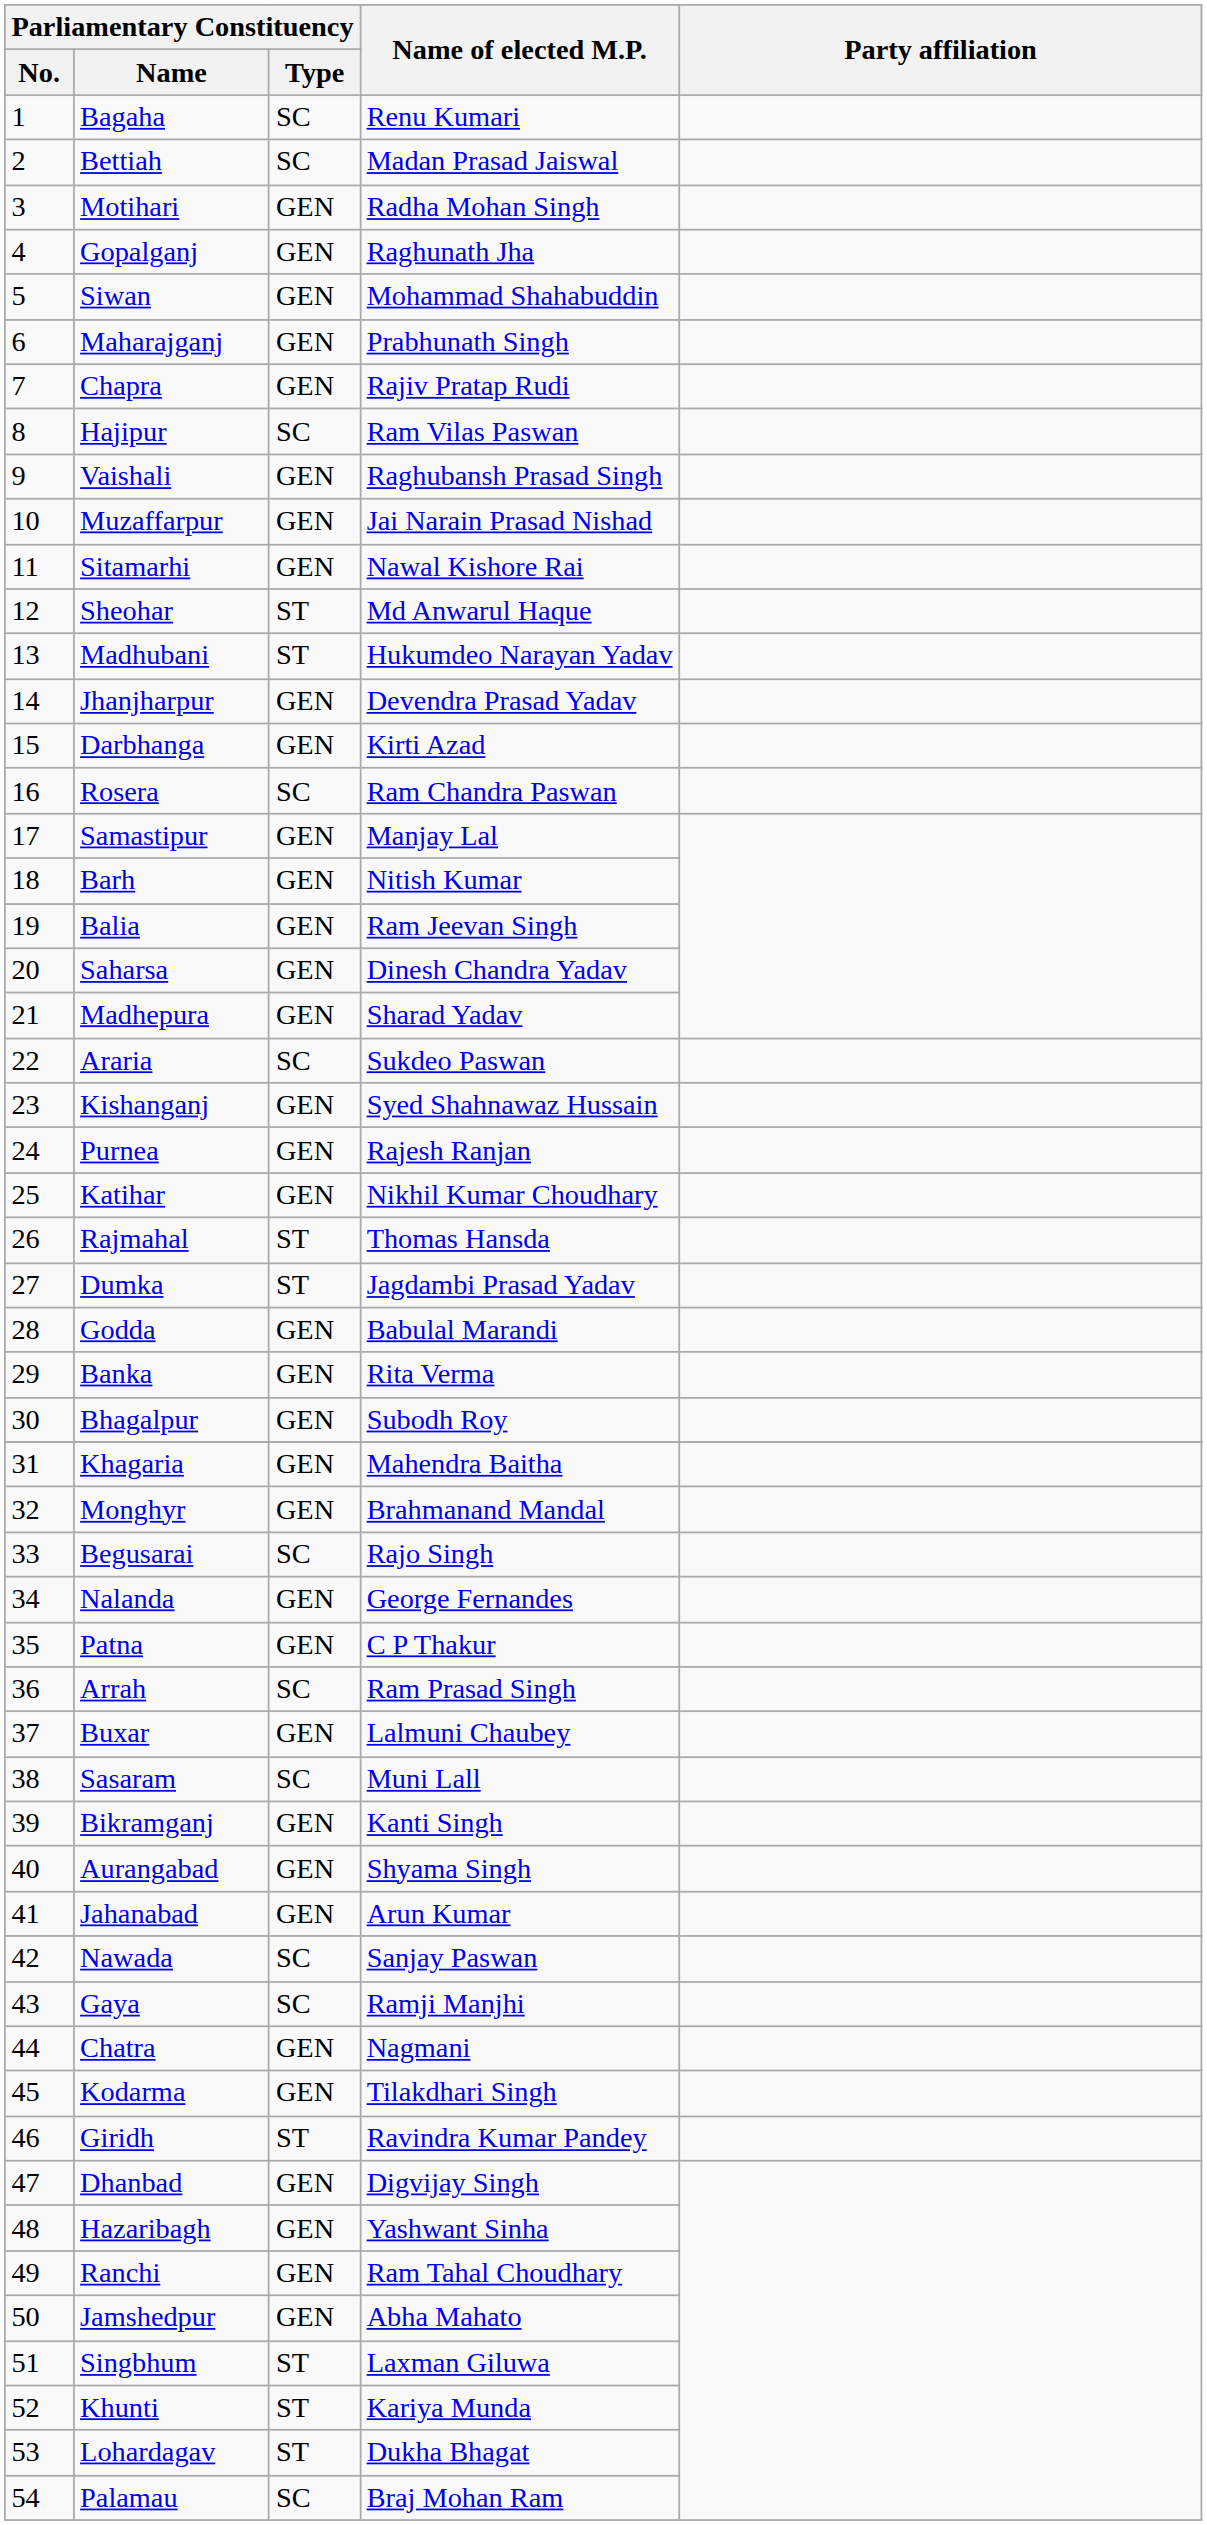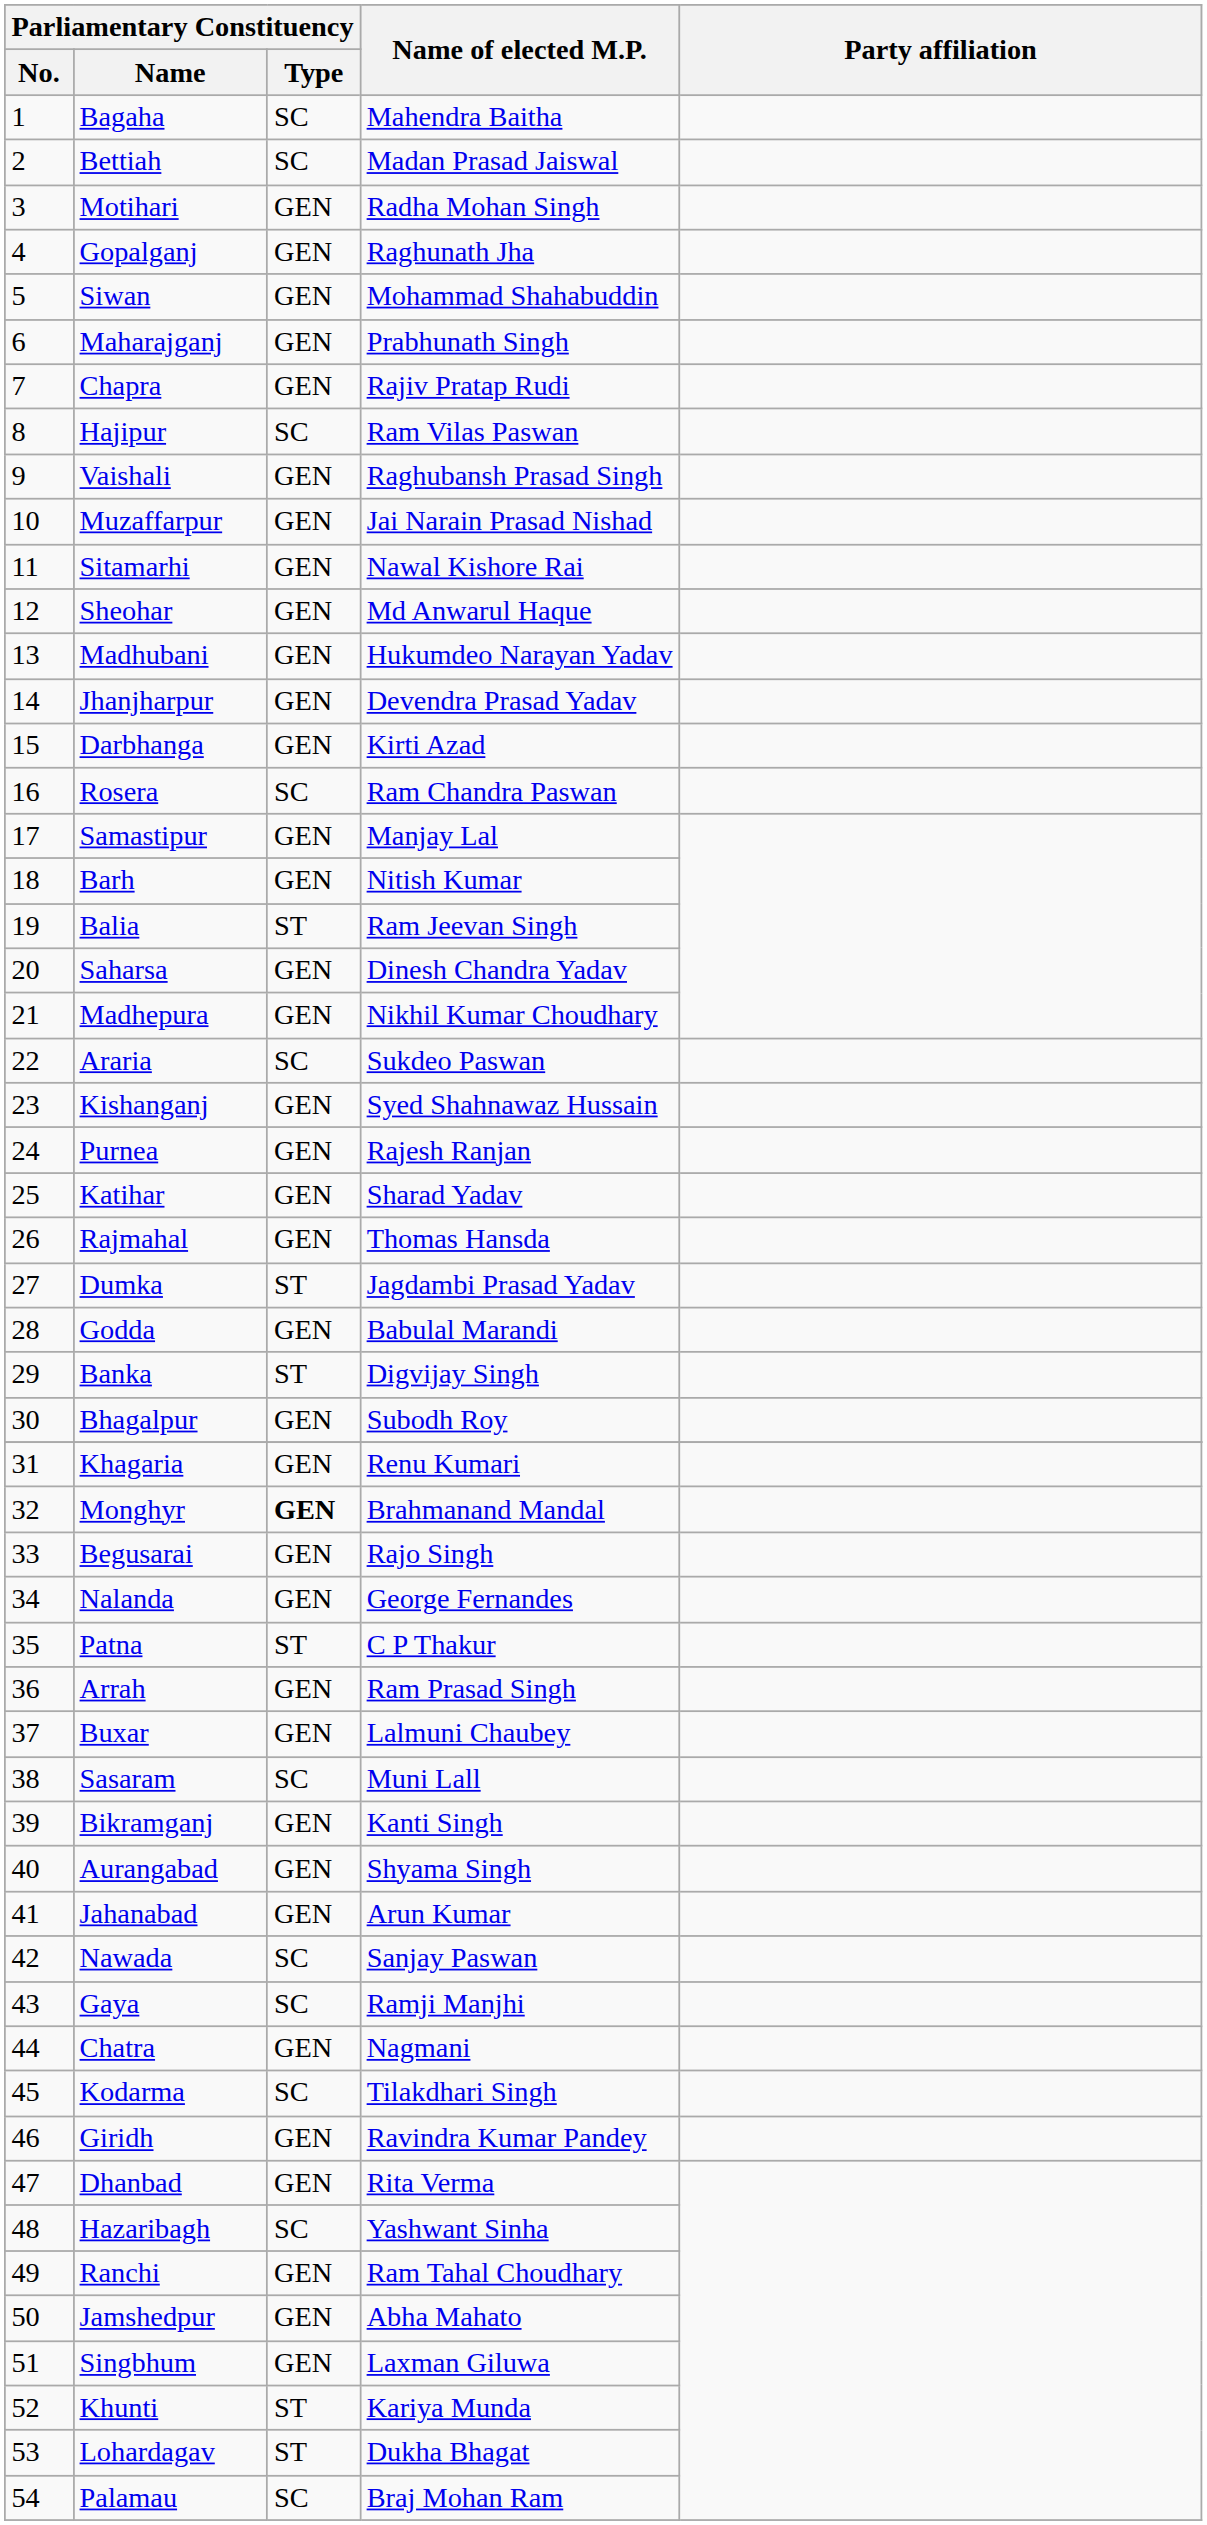 <table class="wikitable sortable">
 <tr style="background:#ccc; text-align:center;">
 <th colspan="3">Parliamentary Constituency</th>
 <th rowspan="2">Name of elected M.P.</th>
 <th rowspan="2" colspan="2" style="width:18em">Party affiliation</th>
 </tr>
 <tr>
 <th>No.</th>
 <th>Name</th>
 <th>Type</th>
 </tr>
 <tr>
 <td>1</td>
 <td><a href='#'>Bagaha</a></td>
 <td>SC</td>
-<td><a href='#'>Renu Kumari</a></td>
+<td><a href='#'>Mahendra Baitha</a></td>
 <td></td>
 </tr>
 <tr>
 <td>2</td>
 <td><a href='#'>Bettiah</a></td>
 <td>SC</td>
 <td><a href='#'>Madan Prasad Jaiswal</a></td>
 <td></td>
 </tr>
 <tr>
 <td>3</td>
 <td><a href='#'>Motihari</a></td>
 <td>GEN</td>
 <td><a href='#'>Radha Mohan Singh</a></td>
 </tr>
 <tr>
 <td>4</td>
 <td><a href='#'>Gopalganj</a></td>
 <td>GEN</td>
 <td><a href='#'>Raghunath Jha</a></td>
 <td></td>
 </tr>
 <tr>
 <td>5</td>
 <td><a href='#'>Siwan</a></td>
 <td>GEN</td>
 <td><a href='#'>Mohammad Shahabuddin</a></td>
 <td></td>
 </tr>
 <tr>
 <td>6</td>
 <td><a href='#'>Maharajganj</a></td>
 <td>GEN</td>
 <td><a href='#'>Prabhunath Singh</a></td>
 <td></td>
 </tr>
 <tr>
 <td>7</td>
 <td><a href='#'>Chapra</a></td>
 <td>GEN</td>
 <td><a href='#'>Rajiv Pratap Rudi</a></td>
 <td></td>
 </tr>
 <tr>
 <td>8</td>
 <td><a href='#'>Hajipur</a></td>
 <td>SC</td>
 <td><a href='#'>Ram Vilas Paswan</a></td>
 <td></td>
 </tr>
 <tr>
 <td>9</td>
 <td><a href='#'>Vaishali</a></td>
 <td>GEN</td>
 <td><a href='#'>Raghubansh Prasad Singh</a></td>
 <td></td>
 </tr>
 <tr>
 <td>10</td>
 <td><a href='#'>Muzaffarpur</a></td>
 <td>GEN</td>
 <td><a href='#'>Jai Narain Prasad Nishad</a></td>
 <td></td>
 </tr>
 <tr>
 <td>11</td>
 <td><a href='#'>Sitamarhi</a></td>
 <td>GEN</td>
 <td><a href='#'>Nawal Kishore Rai</a></td>
 </tr>
 <tr>
 <td>12</td>
 <td><a href='#'>Sheohar</a></td>
-<td>ST</td>
+<td>GEN</td>
 <td><a href='#'>Md Anwarul Haque</a></td>
 <td></td>
 </tr>
 <tr>
 <td>13</td>
 <td><a href='#'>Madhubani</a></td>
-<td>ST</td>
+<td>GEN</td>
 <td><a href='#'>Hukumdeo Narayan Yadav</a></td>
 <td></td>
 </tr>
 <tr>
 <td>14</td>
 <td><a href='#'>Jhanjharpur</a></td>
 <td>GEN</td>
 <td><a href='#'>Devendra Prasad Yadav</a></td>
 <td></td>
 </tr>
 <tr>
 <td>15</td>
 <td><a href='#'>Darbhanga</a></td>
 <td>GEN</td>
 <td><a href='#'>Kirti Azad</a></td>
 <td></td>
 </tr>
 <tr>
 <td>16</td>
 <td><a href='#'>Rosera</a></td>
 <td>SC</td>
 <td><a href='#'>Ram Chandra Paswan</a></td>
 <td></td>
 </tr>
 <tr>
 <td>17</td>
 <td><a href='#'>Samastipur</a></td>
 <td>GEN</td>
 <td><a href='#'>Manjay Lal</a></td>
 </tr>
 <tr>
 <td>18</td>
 <td><a href='#'>Barh</a></td>
 <td>GEN</td>
 <td><a href='#'>Nitish Kumar</a></td>
 </tr>
 <tr>
 <td>19</td>
 <td><a href='#'>Balia</a></td>
-<td>GEN</td>
+<td>ST</td>
 <td><a href='#'>Ram Jeevan Singh</a></td>
 </tr>
 <tr>
 <td>20</td>
 <td><a href='#'>Saharsa</a></td>
 <td>GEN</td>
 <td><a href='#'>Dinesh Chandra Yadav</a></td>
 </tr>
 <tr>
 <td>21</td>
 <td><a href='#'>Madhepura</a></td>
 <td>GEN</td>
-<td><a href='#'>Sharad Yadav</a></td>
+<td><a href='#'>Nikhil Kumar Choudhary</a></td>
 </tr>
 <tr>
 <td>22</td>
 <td><a href='#'>Araria</a></td>
 <td>SC</td>
 <td><a href='#'>Sukdeo Paswan</a></td>
 <td></td>
 </tr>
 <tr>
 <td>23</td>
 <td><a href='#'>Kishanganj</a></td>
 <td>GEN</td>
 <td><a href='#'>Syed Shahnawaz Hussain</a></td>
 <td></td>
 </tr>
 <tr>
 <td>24</td>
 <td><a href='#'>Purnea</a></td>
 <td>GEN</td>
 <td><a href='#'>Rajesh Ranjan</a></td>
 <td></td>
 </tr>
 <tr>
 <td>25</td>
 <td><a href='#'>Katihar</a></td>
 <td>GEN</td>
-<td><a href='#'>Nikhil Kumar Choudhary</a></td>
+<td><a href='#'>Sharad Yadav</a></td>
 <td></td>
 </tr>
 <tr>
 <td>26</td>
 <td><a href='#'>Rajmahal</a></td>
-<td>ST</td>
+<td>GEN</td>
 <td><a href='#'>Thomas Hansda</a></td>
 <td></td>
 </tr>
 <tr>
 <td>27</td>
 <td><a href='#'>Dumka</a></td>
 <td>ST</td>
 <td><a href='#'>Jagdambi Prasad Yadav</a></td>
 <td></td>
 </tr>
 <tr>
 <td>28</td>
 <td><a href='#'>Godda</a></td>
 <td>GEN</td>
 <td><a href='#'>Babulal Marandi</a></td>
 </tr>
 <tr>
 <td>29</td>
 <td><a href='#'>Banka</a></td>
-<td>GEN</td>
-<td><a href='#'>Rita Verma</a></td>
+<td>ST</td>
+<td><a href='#'>Digvijay Singh</a></td>
 <td></td>
 </tr>
 <tr>
 <td>30</td>
 <td><a href='#'>Bhagalpur</a></td>
 <td>GEN</td>
 <td><a href='#'>Subodh Roy</a></td>
 <td></td>
 </tr>
 <tr bgcolor=#FFFFFF>
 </tr>
 <tr>
 <td>31</td>
 <td><a href='#'>Khagaria</a></td>
 <td>GEN</td>
-<td><a href='#'>Mahendra Baitha</a></td>
+<td><a href='#'>Renu Kumari</a></td>
 <td></td>
 </tr>
 <tr>
 <td>32</td>
 <td><a href='#'>Monghyr</a></td>
-<td>GEN</td>
+<td><strong>GEN</strong></td>
 <td><a href='#'>Brahmanand Mandal</a></td>
 </tr>
 <tr>
 <td>33</td>
 <td><a href='#'>Begusarai</a></td>
-<td>SC</td>
+<td>GEN</td>
 <td><a href='#'>Rajo Singh</a></td>
 <td></td>
 </tr>
 <tr>
 <td>34</td>
 <td><a href='#'>Nalanda</a></td>
 <td>GEN</td>
 <td><a href='#'>George Fernandes</a></td>
 <td></td>
 </tr>
 <tr>
 <td>35</td>
 <td><a href='#'>Patna</a></td>
-<td>GEN</td>
+<td>ST</td>
 <td><a href='#'>C P Thakur</a></td>
 <td></td>
 </tr>
 <tr>
 <td>36</td>
 <td><a href='#'>Arrah</a></td>
-<td>SC</td>
+<td>GEN</td>
 <td><a href='#'>Ram Prasad Singh</a></td>
 <td></td>
 </tr>
 <tr>
 <td>37</td>
 <td><a href='#'>Buxar</a></td>
 <td>GEN</td>
 <td><a href='#'>Lalmuni Chaubey</a></td>
 <td></td>
 </tr>
 <tr>
 <td>38</td>
 <td><a href='#'>Sasaram</a></td>
 <td>SC</td>
 <td><a href='#'>Muni Lall</a></td>
 </tr>
 <tr>
 <td>39</td>
 <td><a href='#'>Bikramganj</a></td>
 <td>GEN</td>
 <td><a href='#'>Kanti Singh</a></td>
 <td></td>
 </tr>
 <tr>
 <td>40</td>
 <td><a href='#'>Aurangabad</a></td>
 <td>GEN</td>
 <td><a href='#'>Shyama Singh</a></td>
 <td></td>
 </tr>
 <tr>
 <td>41</td>
 <td><a href='#'>Jahanabad</a></td>
 <td>GEN</td>
 <td><a href='#'>Arun Kumar</a></td>
 <td></td>
 </tr>
 <tr>
 <td>42</td>
 <td><a href='#'>Nawada</a></td>
 <td>SC</td>
 <td><a href='#'>Sanjay Paswan</a></td>
 <td></td>
 </tr>
 <tr>
 <td>43</td>
 <td><a href='#'>Gaya</a></td>
 <td>SC</td>
 <td><a href='#'>Ramji Manjhi</a></td>
 </tr>
 <tr>
 <td>44</td>
 <td><a href='#'>Chatra</a></td>
 <td>GEN</td>
 <td><a href='#'>Nagmani</a></td>
 <td></td>
 </tr>
 <tr>
 <td>45</td>
 <td><a href='#'>Kodarma</a></td>
-<td>GEN</td>
+<td>SC</td>
 <td><a href='#'>Tilakdhari Singh</a></td>
 <td></td>
 </tr>
 <tr>
 <td>46</td>
 <td><a href='#'>Giridh</a></td>
-<td>ST</td>
+<td>GEN</td>
 <td><a href='#'>Ravindra Kumar Pandey</a></td>
 <td></td>
 </tr>
 <tr>
 <td>47</td>
 <td><a href='#'>Dhanbad</a></td>
 <td>GEN</td>
-<td><a href='#'>Digvijay Singh</a></td>
+<td><a href='#'>Rita Verma</a></td>
 </tr>
 <tr>
 <td>48</td>
 <td><a href='#'>Hazaribagh</a></td>
-<td>GEN</td>
+<td>SC</td>
 <td><a href='#'>Yashwant Sinha</a></td>
 </tr>
 <tr>
 <td>49</td>
 <td><a href='#'>Ranchi</a></td>
 <td>GEN</td>
 <td><a href='#'>Ram Tahal Choudhary</a></td>
 </tr>
 <tr>
 <td>50</td>
 <td><a href='#'>Jamshedpur</a></td>
 <td>GEN</td>
 <td><a href='#'>Abha Mahato</a></td>
 </tr>
 <tr>
 <td>51</td>
 <td><a href='#'>Singbhum</a></td>
-<td>ST</td>
+<td>GEN</td>
 <td><a href='#'>Laxman Giluwa</a></td>
 </tr>
 <tr>
 <td>52</td>
 <td><a href='#'>Khunti</a></td>
 <td>ST</td>
 <td><a href='#'>Kariya Munda</a></td>
 </tr>
 <tr>
 <td>53</td>
 <td><a href='#'>Lohardagav</a></td>
 <td>ST</td>
 <td><a href='#'>Dukha Bhagat</a></td>
 </tr>
 <tr>
 <td>54</td>
 <td><a href='#'>Palamau</a></td>
 <td>SC</td>
 <td><a href='#'>Braj Mohan Ram</a></td>
 </tr>
 </table>
